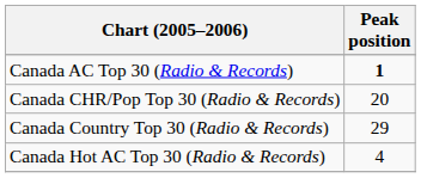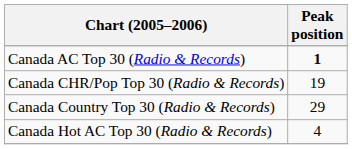 <table class="wikitable sortable">
 <tr>
 <th>Chart (2005–2006)</th>
 <th>Peak<br>position</th>
 </tr>
 <tr>
 </tr>
 <tr>
 </tr>
 <tr>
 <td>Canada AC Top 30 (<em><a href='#'>Radio & Records</a></em>)</td>
 <td align="center"><strong>1</strong></td>
 </tr>
 <tr>
 <td>Canada CHR/Pop Top 30 (<em>Radio & Records</em>)</td>
-<td align="center">20</td>
+<td align="center">19</td>
 </tr>
 <tr>
 <td>Canada Country Top 30 (<em>Radio & Records</em>)</td>
 <td align="center">29</td>
 </tr>
 <tr>
 <td>Canada Hot AC Top 30 (<em>Radio & Records</em>)</td>
 <td align="center">4</td>
 </tr>
 <tr>
 </tr>
 <tr>
 </tr>
 <tr>
 </tr>
 <tr>
 </tr>
 <tr>
 </tr>
 <tr>
 </tr>
 <tr>
 </tr>
 <tr>
 </tr>
 <tr>
 </tr>
 <tr>
 </tr>
 </table>
